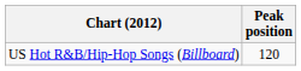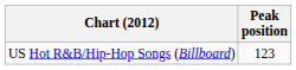 <table class="wikitable sortable">
 <tr>
 <th>Chart (2012)</th>
 <th>Peak<br>position</th>
 </tr>
 <tr>
 <td>US <a href='#'>Hot R&B/Hip-Hop Songs</a> (<em><a href='#'>Billboard</a></em>)</td>
-<td align="center">120</td>
+<td align="center">123</td>
 </tr>
 </table>
